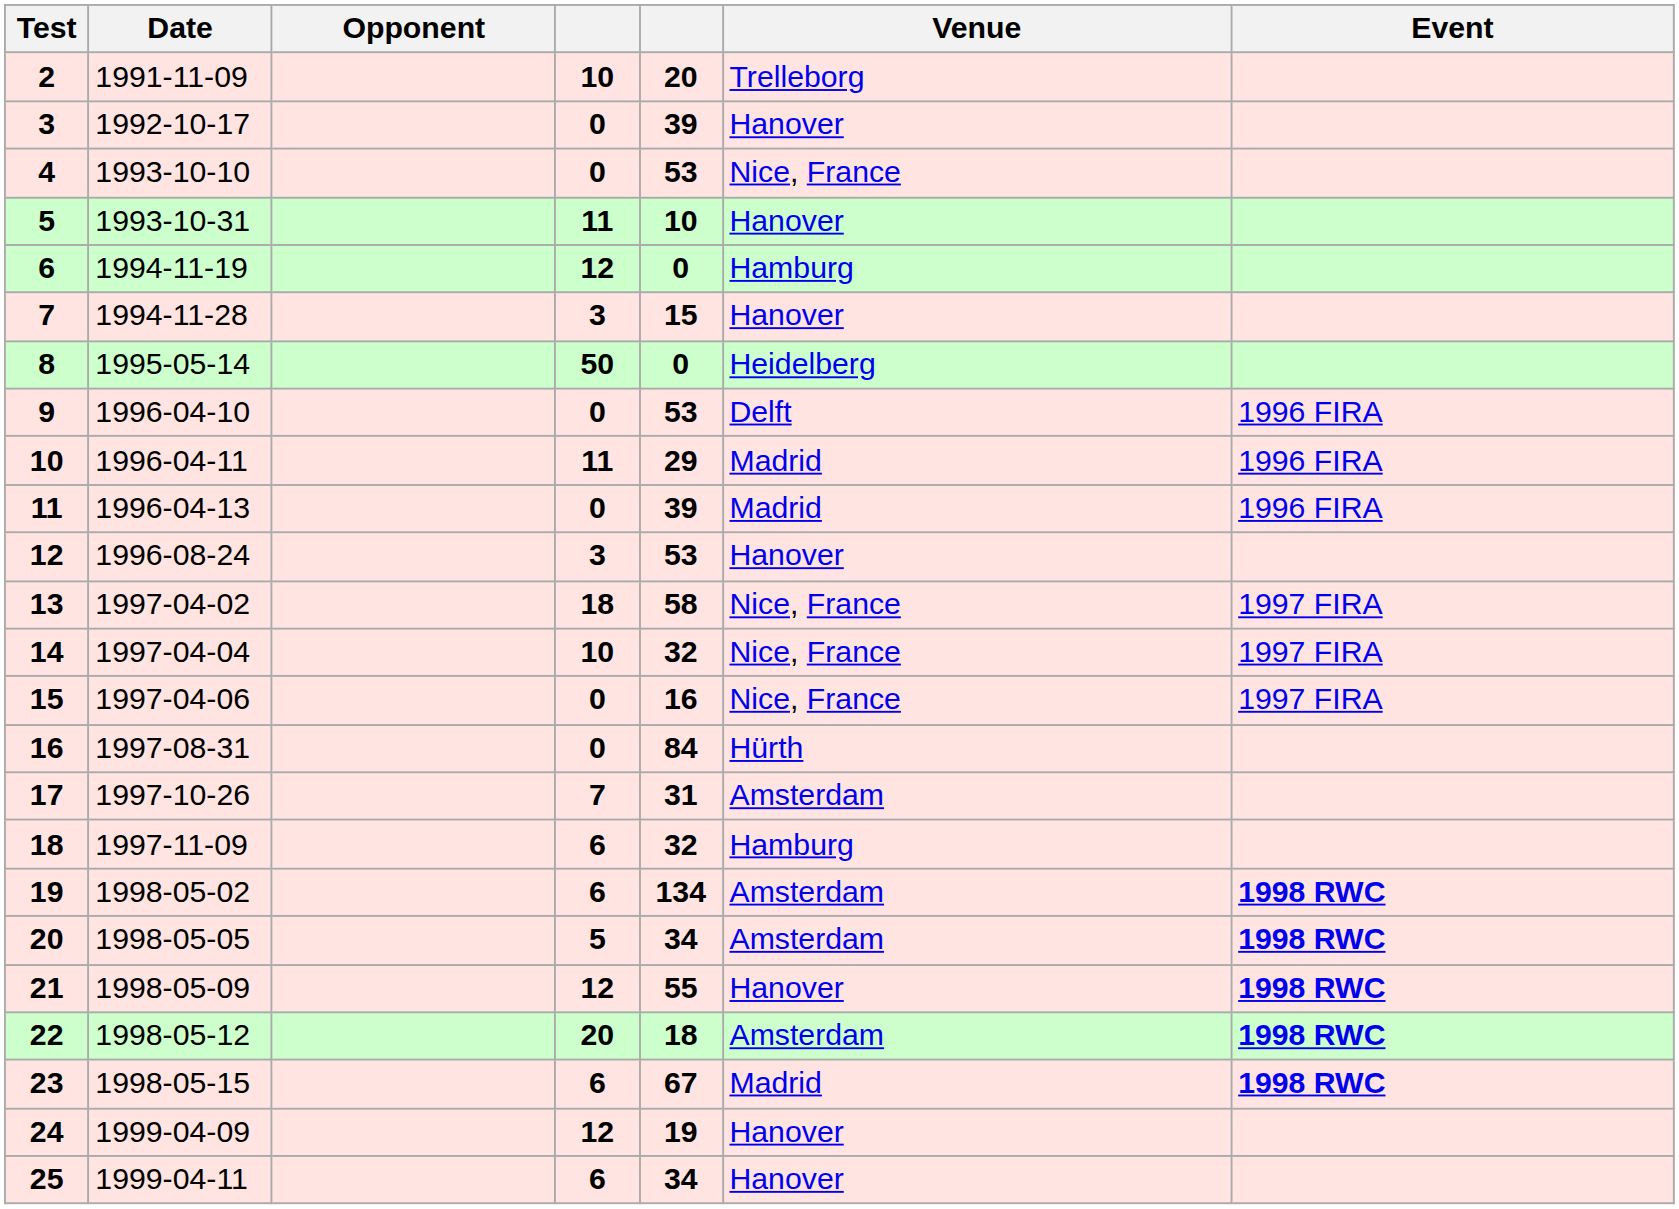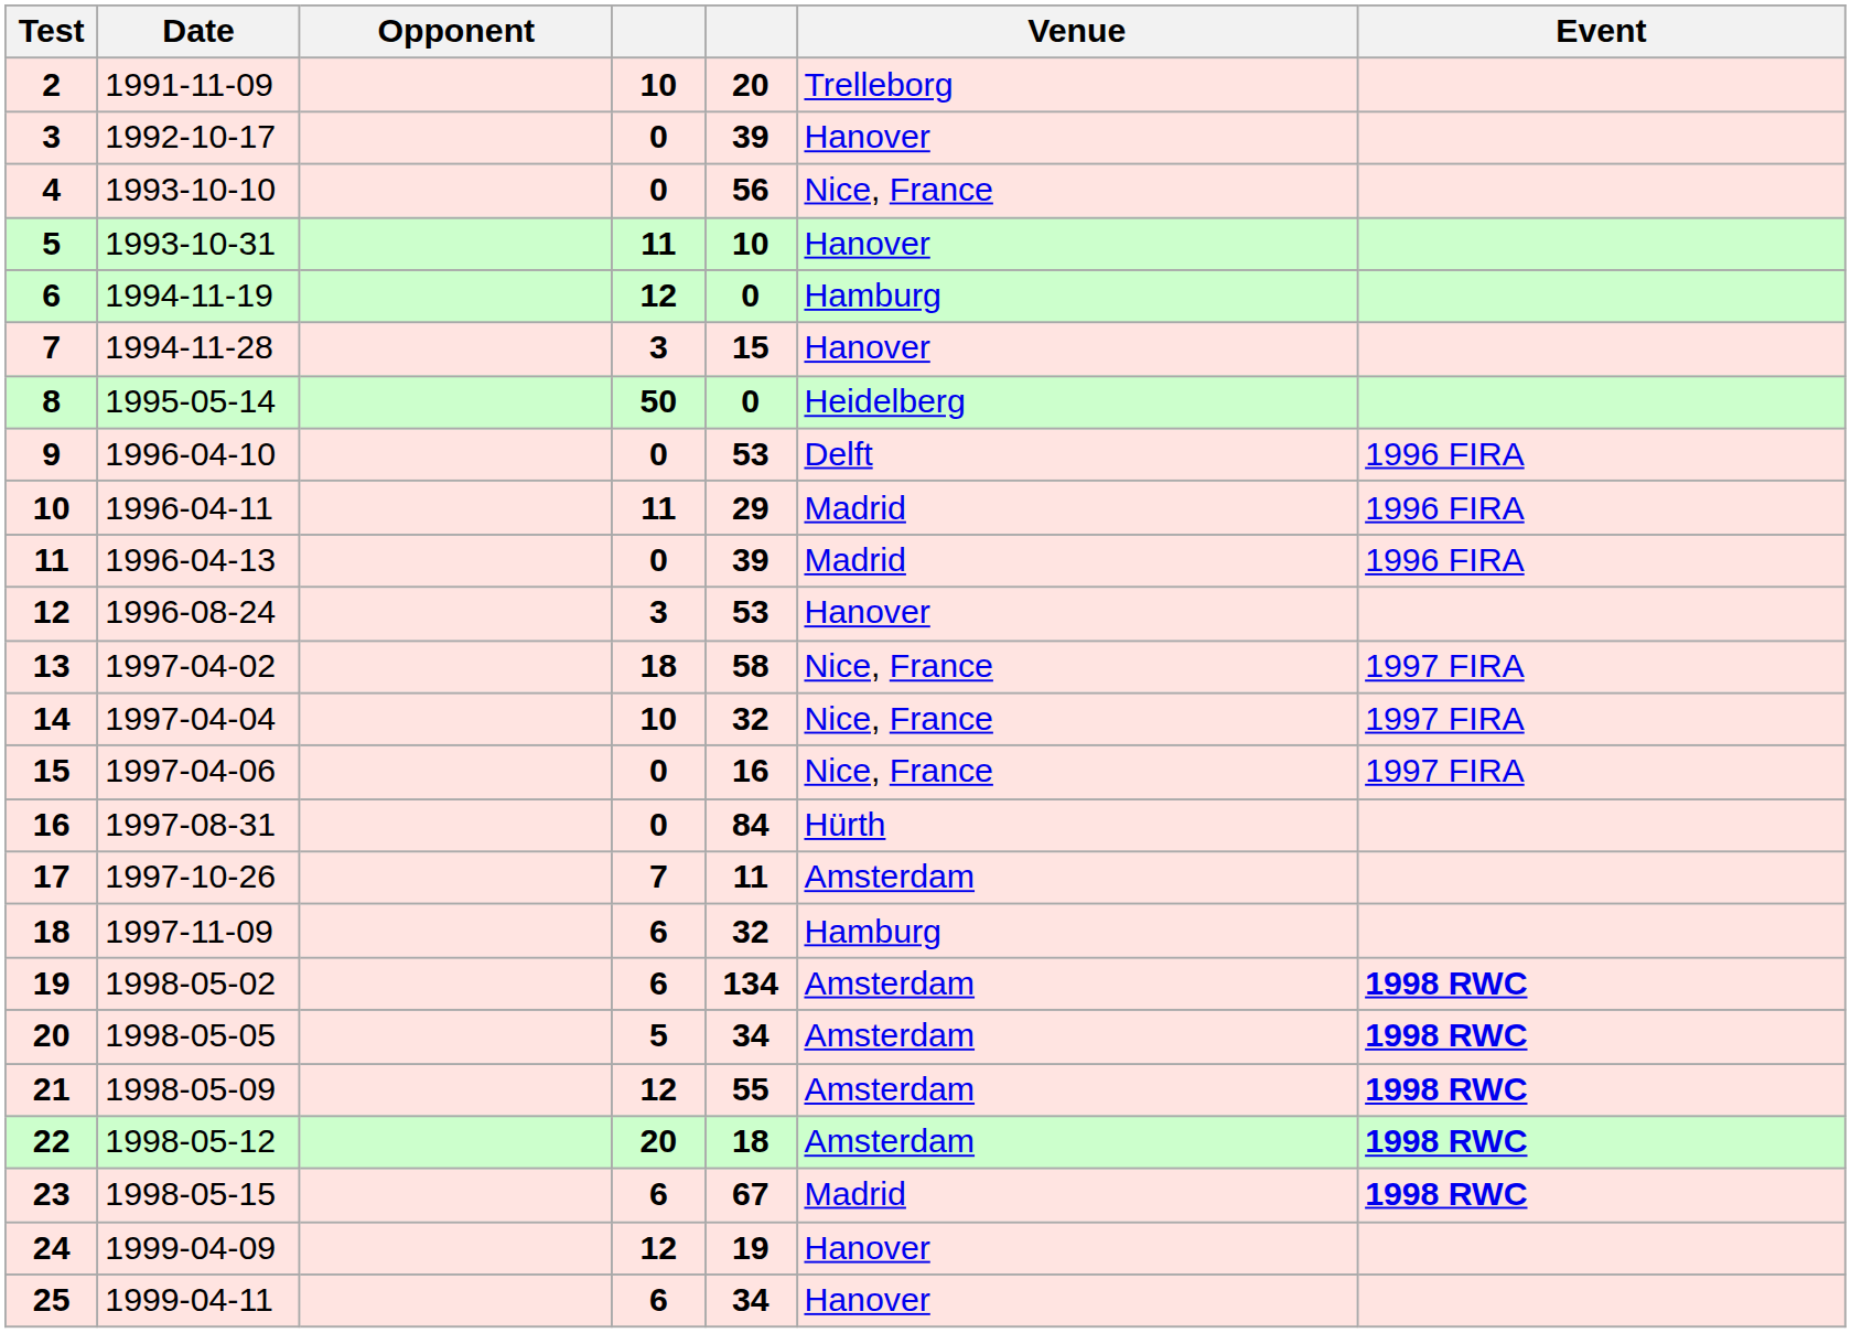 <table class="wikitable sortable" style="width:100%">
 <tr>
 <th style="width:5%">Test</th>
 <th style="width:11%">Date</th>
 <th style="width:17%">Opponent</th>
 <th style="width:5%"></th>
 <th style="width:5%"></th>
 <th>Venue</th>
 <th>Event</th>
 </tr>
 <tr bgcolor="FFE4E1">
 <td align="center"><strong>2</strong></td>
 <td>1991-11-09</td>
 <td></td>
 <td align="center"><strong>10</strong></td>
 <td align="center"><strong>20</strong></td>
 <td><a href='#'>Trelleborg</a></td>
 <td></td>
 </tr>
 <tr bgcolor="FFE4E1">
 <td align="center"><strong>3</strong></td>
 <td>1992-10-17</td>
 <td></td>
 <td align="center"><strong>0</strong></td>
 <td align="center"><strong>39</strong></td>
 <td><a href='#'>Hanover</a></td>
 <td></td>
 </tr>
 <tr bgcolor="FFE4E1">
 <td align="center"><strong>4</strong></td>
 <td>1993-10-10</td>
 <td></td>
 <td align="center"><strong>0</strong></td>
-<td align="center"><strong>53</strong></td>
+<td align="center"><strong>56</strong></td>
 <td><a href='#'>Nice</a>, <a href='#'>France</a></td>
 <td></td>
 </tr>
 <tr bgcolor="#ccffcc">
 <td align="center"><strong>5</strong></td>
 <td>1993-10-31</td>
 <td></td>
 <td align="center"><strong>11</strong></td>
 <td align="center"><strong>10</strong></td>
 <td><a href='#'>Hanover</a></td>
 <td></td>
 </tr>
 <tr bgcolor="#ccffcc">
 <td align="center"><strong>6</strong></td>
 <td>1994-11-19</td>
 <td></td>
 <td align="center"><strong>12</strong></td>
 <td align="center"><strong>0</strong></td>
 <td><a href='#'>Hamburg</a></td>
 <td></td>
 </tr>
 <tr bgcolor="FFE4E1">
 <td align="center"><strong>7</strong></td>
 <td>1994-11-28</td>
 <td></td>
 <td align="center"><strong>3</strong></td>
 <td align="center"><strong>15</strong></td>
 <td><a href='#'>Hanover</a></td>
 <td></td>
 </tr>
 <tr bgcolor="#ccffcc">
 <td align="center"><strong>8</strong></td>
 <td>1995-05-14</td>
 <td></td>
 <td align="center"><strong>50</strong></td>
 <td align="center"><strong>0</strong></td>
 <td><a href='#'>Heidelberg</a></td>
 <td></td>
 </tr>
 <tr bgcolor="FFE4E1">
 <td align="center"><strong>9</strong></td>
 <td>1996-04-10</td>
 <td></td>
 <td align="center"><strong>0</strong></td>
 <td align="center"><strong>53</strong></td>
 <td><a href='#'>Delft</a></td>
 <td><a href='#'>1996 FIRA</a></td>
 </tr>
 <tr bgcolor="FFE4E1">
 <td align="center"><strong>10</strong></td>
 <td>1996-04-11</td>
 <td></td>
 <td align="center"><strong>11</strong></td>
 <td align="center"><strong>29</strong></td>
 <td><a href='#'>Madrid</a></td>
 <td><a href='#'>1996 FIRA</a></td>
 </tr>
 <tr bgcolor="FFE4E1">
 <td align="center"><strong>11</strong></td>
 <td>1996-04-13</td>
 <td></td>
 <td align="center"><strong>0</strong></td>
 <td align="center"><strong>39</strong></td>
 <td><a href='#'>Madrid</a></td>
 <td><a href='#'>1996 FIRA</a></td>
 </tr>
 <tr bgcolor="FFE4E1">
 <td align="center"><strong>12</strong></td>
 <td>1996-08-24</td>
 <td></td>
 <td align="center"><strong>3</strong></td>
 <td align="center"><strong>53</strong></td>
 <td><a href='#'>Hanover</a></td>
 <td></td>
 </tr>
 <tr bgcolor="FFE4E1">
 <td align="center"><strong>13</strong></td>
 <td>1997-04-02</td>
 <td></td>
 <td align="center"><strong>18</strong></td>
 <td align="center"><strong>58</strong></td>
 <td><a href='#'>Nice</a>, <a href='#'>France</a></td>
 <td><a href='#'>1997 FIRA</a></td>
 </tr>
 <tr bgcolor="FFE4E1">
 <td align="center"><strong>14</strong></td>
 <td>1997-04-04</td>
 <td></td>
 <td align="center"><strong>10</strong></td>
 <td align="center"><strong>32</strong></td>
 <td><a href='#'>Nice</a>, <a href='#'>France</a></td>
 <td><a href='#'>1997 FIRA</a></td>
 </tr>
 <tr bgcolor="FFE4E1">
 <td align="center"><strong>15</strong></td>
 <td>1997-04-06</td>
 <td></td>
 <td align="center"><strong>0</strong></td>
 <td align="center"><strong>16</strong></td>
 <td><a href='#'>Nice</a>, <a href='#'>France</a></td>
 <td><a href='#'>1997 FIRA</a></td>
 </tr>
 <tr bgcolor="FFE4E1">
 <td align="center"><strong>16</strong></td>
 <td>1997-08-31</td>
 <td></td>
 <td align="center"><strong>0</strong></td>
 <td align="center"><strong>84</strong></td>
 <td><a href='#'>Hürth</a></td>
 <td></td>
 </tr>
 <tr bgcolor="FFE4E1">
 <td align="center"><strong>17</strong></td>
 <td>1997-10-26</td>
 <td></td>
 <td align="center"><strong>7</strong></td>
-<td align="center"><strong>31</strong></td>
+<td align="center"><strong>11</strong></td>
 <td><a href='#'>Amsterdam</a></td>
 <td></td>
 </tr>
 <tr bgcolor="FFE4E1">
 <td align="center"><strong>18</strong></td>
 <td>1997-11-09</td>
 <td></td>
 <td align="center"><strong>6</strong></td>
 <td align="center"><strong>32</strong></td>
 <td><a href='#'>Hamburg</a></td>
 <td></td>
 </tr>
 <tr bgcolor="FFE4E1">
 <td align="center"><strong>19</strong></td>
 <td>1998-05-02</td>
 <td></td>
 <td align="center"><strong>6</strong></td>
 <td align="center"><strong>134</strong></td>
 <td><a href='#'>Amsterdam</a></td>
 <td><a href='#'><strong>1998 RWC</strong></a></td>
 </tr>
 <tr bgcolor="FFE4E1">
 <td align="center"><strong>20</strong></td>
 <td>1998-05-05</td>
 <td></td>
 <td align="center"><strong>5</strong></td>
 <td align="center"><strong>34</strong></td>
 <td><a href='#'>Amsterdam</a></td>
 <td><a href='#'><strong>1998 RWC</strong></a></td>
 </tr>
 <tr bgcolor="FFE4E1">
 <td align="center"><strong>21</strong></td>
 <td>1998-05-09</td>
 <td></td>
 <td align="center"><strong>12</strong></td>
 <td align="center"><strong>55</strong></td>
-<td><a href='#'>Hanover</a></td>
+<td><a href='#'>Amsterdam</a></td>
 <td><a href='#'><strong>1998 RWC</strong></a></td>
 </tr>
 <tr bgcolor="#ccffcc">
 <td align="center"><strong>22</strong></td>
 <td>1998-05-12</td>
 <td></td>
 <td align="center"><strong>20</strong></td>
 <td align="center"><strong>18</strong></td>
 <td><a href='#'>Amsterdam</a></td>
 <td><a href='#'><strong>1998 RWC</strong></a></td>
 </tr>
 <tr bgcolor="FFE4E1">
 <td align="center"><strong>23</strong></td>
 <td>1998-05-15</td>
 <td></td>
 <td align="center"><strong>6</strong></td>
 <td align="center"><strong>67</strong></td>
 <td><a href='#'>Madrid</a></td>
 <td><a href='#'><strong>1998 RWC</strong></a></td>
 </tr>
 <tr bgcolor="FFE4E1">
 <td align="center"><strong>24</strong></td>
 <td>1999-04-09</td>
 <td></td>
 <td align="center"><strong>12</strong></td>
 <td align="center"><strong>19</strong></td>
 <td><a href='#'>Hanover</a></td>
 <td></td>
 </tr>
 <tr bgcolor="FFE4E1">
 <td align="center"><strong>25</strong></td>
 <td>1999-04-11</td>
 <td></td>
 <td align="center"><strong>6</strong></td>
 <td align="center"><strong>34</strong></td>
 <td><a href='#'>Hanover</a></td>
 <td></td>
 </tr>
 </table>
